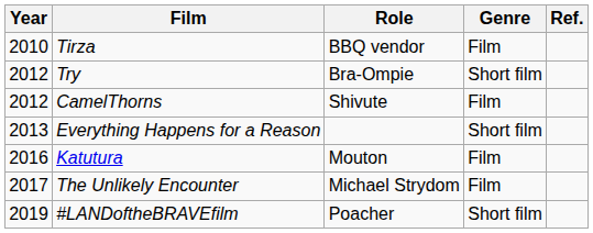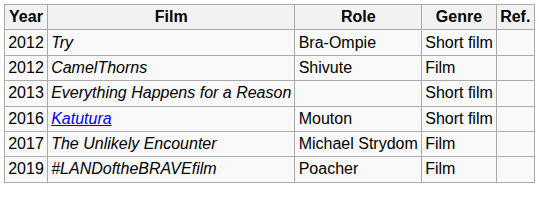 <table class="wikitable">
 <tr>
 <th>Year</th>
 <th>Film</th>
 <th>Role</th>
 <th>Genre</th>
 <th>Ref.</th>
-</tr>
-<tr>
-<td>2010</td>
-<td><em>Tirza</em></td>
-<td>BBQ vendor</td>
-<td>Film</td>
-<td></td>
 </tr>
 <tr>
 <td>2012</td>
 <td><em>Try</em></td>
 <td>Bra-Ompie</td>
 <td>Short film</td>
 <td></td>
 </tr>
 <tr>
 <td>2012</td>
 <td><em>CamelThorns</em></td>
 <td>Shivute</td>
 <td>Film</td>
 <td></td>
 </tr>
 <tr>
 <td>2013</td>
 <td><em>Everything Happens for a Reason</em></td>
 <td></td>
 <td>Short film</td>
 <td></td>
 </tr>
 <tr>
 <td>2016</td>
 <td><em><a href='#'>Katutura</a></em></td>
 <td>Mouton</td>
-<td>Film</td>
+<td>Short film</td>
 <td></td>
 </tr>
 <tr>
 <td>2017</td>
 <td><em>The Unlikely Encounter</em></td>
 <td>Michael Strydom</td>
 <td>Film</td>
 <td></td>
 </tr>
 <tr>
 <td>2019</td>
 <td><em>#LANDoftheBRAVEfilm</em></td>
 <td>Poacher</td>
-<td>Short film</td>
+<td>Film</td>
 <td></td>
 </tr>
 </table>
